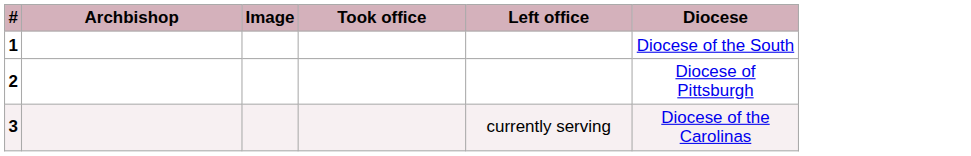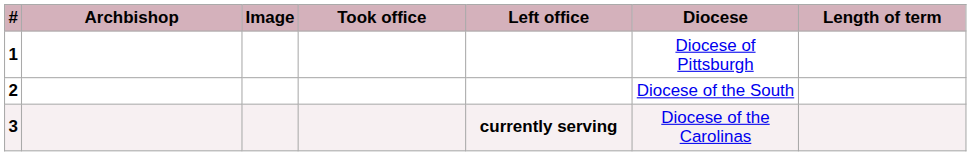 <table class="sortable wikitable" style="text-align: center;">
 <tr>
 <th style="background-color: #D4B1BB;">#</th>
 <th style="background-color: #D4B1BB;" width=200px>Archbishop</th>
 <th class="unsortable" style="background-color: #D4B1BB;">Image</th>
 <th style="background-color: #D4B1BB;" width=150px>Took office</th>
 <th style="background-color: #D4B1BB;" width=150px>Left office</th>
 <th style="background-color: #D4B1BB;" width=150px>Diocese</th>
+<th style="background-color: #D4B1BB;" width=150px>Length of term</th>
 </tr>
 <tr style="background-color: white;">
 <td><strong>1</strong></td>
 <td><strong></strong></td>
 <td></td>
 <td></td>
 <td></td>
-<td><a href='#'>Diocese of the South</a></td>
+<td><a href='#'>Diocese of Pittsburgh</a></td>
+<td></td>
 </tr>
 <tr style="background-color: white;">
 <td><strong>2</strong></td>
 <td><strong></strong></td>
 <td></td>
 <td></td>
 <td></td>
-<td><a href='#'>Diocese of Pittsburgh</a></td>
+<td><a href='#'>Diocese of the South</a></td>
+<td></td>
 </tr>
 <tr style="background-color: #F7F0F2;">
 <td><strong>3</strong></td>
 <td><strong></strong></td>
 <td></td>
 <td></td>
-<td>currently serving</td>
+<td><strong>currently serving</strong></td>
 <td><a href='#'>Diocese of the Carolinas</a></td>
+<td></td>
 </tr>
 </table>
